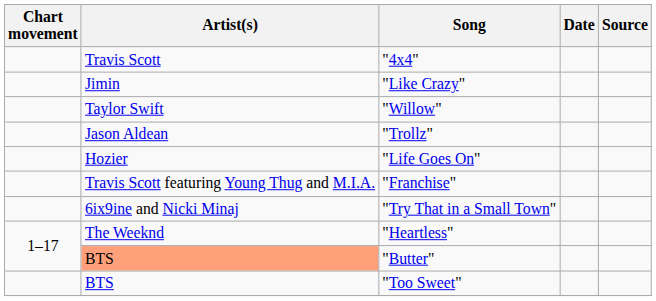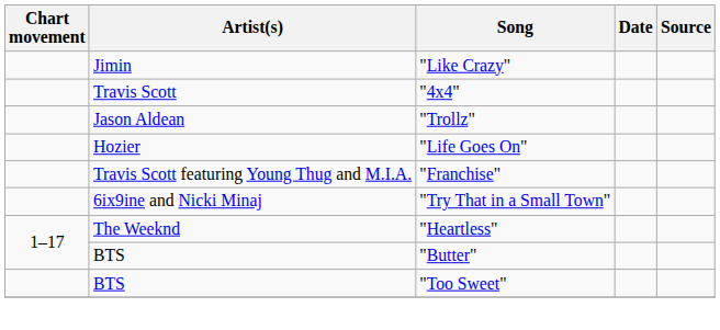 <table class="wikitable">
 <tr>
 <th>Chart<br>movement</th>
 <th>Artist(s)</th>
 <th>Song</th>
 <th>Date</th>
 <th>Source</th>
 </tr>
 <tr>
 <td></td>
-<td><a href='#'>Travis Scott</a></td>
-<td>"<a href='#'>4x4</a>"</td>
-<td></td>
-<td style="text-align:center;"></td>
-</tr>
-<tr>
-<td></td>
 <td><a href='#'>Jimin</a></td>
 <td>"<a href='#'>Like Crazy</a>"</td>
 <td></td>
 <td style="text-align:center;"></td>
 </tr>
 <tr>
 <td></td>
-<td><a href='#'>Taylor Swift</a></td>
-<td>"<a href='#'>Willow</a>"</td>
+<td><a href='#'>Travis Scott</a></td>
+<td>"<a href='#'>4x4</a>"</td>
 <td></td>
 <td style="text-align:center;"></td>
 </tr>
 <tr>
 <td></td>
 <td><a href='#'>Jason Aldean</a></td>
 <td>"<a href='#'>Trollz</a>"</td>
 <td></td>
 <td style="text-align:center;"></td>
 </tr>
 <tr>
 <td></td>
 <td><a href='#'>Hozier</a></td>
 <td>"<a href='#'>Life Goes On</a>"</td>
 <td></td>
 <td style="text-align:center;"></td>
 </tr>
 <tr>
 <td></td>
 <td><a href='#'>Travis Scott</a> featuring <a href='#'>Young Thug</a> and <a href='#'>M.I.A.</a></td>
 <td>"<a href='#'>Franchise</a>"</td>
 <td></td>
 <td style="text-align:center;"></td>
 </tr>
 <tr>
 <td></td>
 <td><a href='#'>6ix9ine</a> and <a href='#'>Nicki Minaj</a></td>
 <td>"<a href='#'>Try That in a Small Town</a>"</td>
 <td></td>
 <td style="text-align:center;"></td>
 </tr>
 <tr>
 <td rowspan="2" style="text-align:center;">1–17</td>
 <td><a href='#'>The Weeknd</a></td>
 <td>"<a href='#'>Heartless</a>"</td>
 <td></td>
 <td style="text-align:center;"></td>
 </tr>
 <tr>
-<td style="background: lightsalmon;">BTS</td>
+<td>BTS</td>
 <td>"<a href='#'>Butter</a>"</td>
 <td></td>
 <td style="text-align:center;"></td>
 </tr>
 <tr>
 <td></td>
 <td><a href='#'>BTS</a></td>
 <td>"<a href='#'>Too Sweet</a>"</td>
 <td></td>
 <td style="text-align:center;"></td>
 </tr>
 <tr>
 </tr>
 </table>
